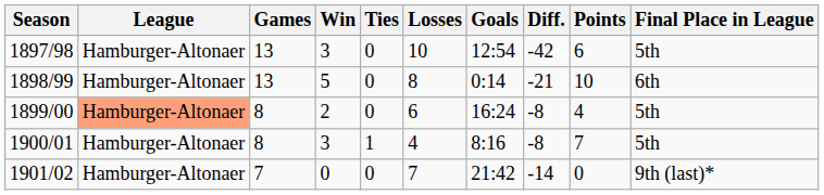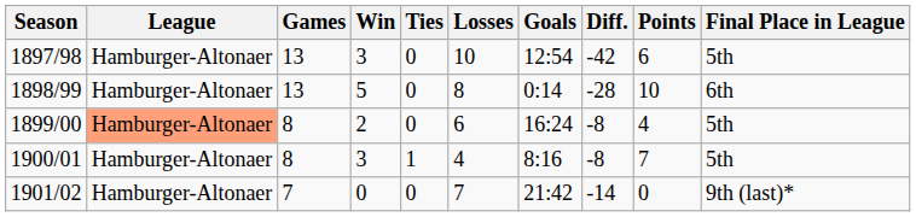 <table class="wikitable">
 <tr>
 <th>Season</th>
 <th>League</th>
 <th>Games</th>
 <th>Win</th>
 <th>Ties</th>
 <th>Losses</th>
 <th>Goals</th>
 <th>Diff.</th>
 <th>Points</th>
 <th>Final Place in League</th>
 </tr>
 <tr>
 <td>1897/98</td>
 <td>Hamburger-Altonaer</td>
 <td>13</td>
 <td>3</td>
 <td>0</td>
 <td>10</td>
 <td>12:54</td>
 <td>-42</td>
 <td>6</td>
 <td>5th</td>
 </tr>
 <tr>
 <td>1898/99</td>
 <td>Hamburger-Altonaer</td>
 <td>13</td>
 <td>5</td>
 <td>0</td>
 <td>8</td>
 <td>0:14</td>
-<td>-21</td>
+<td>-28</td>
 <td>10</td>
 <td>6th</td>
 </tr>
 <tr>
 <td>1899/00</td>
 <td style="background: lightsalmon;">Hamburger-Altonaer</td>
 <td>8</td>
 <td>2</td>
 <td>0</td>
 <td>6</td>
 <td>16:24</td>
 <td>-8</td>
 <td>4</td>
 <td>5th</td>
 </tr>
 <tr>
 <td>1900/01</td>
 <td>Hamburger-Altonaer</td>
 <td>8</td>
 <td>3</td>
 <td>1</td>
 <td>4</td>
 <td>8:16</td>
 <td>-8</td>
 <td>7</td>
 <td>5th</td>
 </tr>
 <tr>
 <td>1901/02</td>
 <td>Hamburger-Altonaer</td>
 <td>7</td>
 <td>0</td>
 <td>0</td>
 <td>7</td>
 <td>21:42</td>
 <td>-14</td>
 <td>0</td>
 <td>9th (last)* </td>
 </tr>
 </table>
